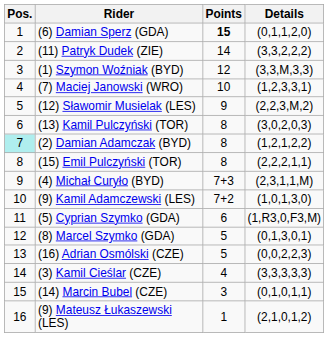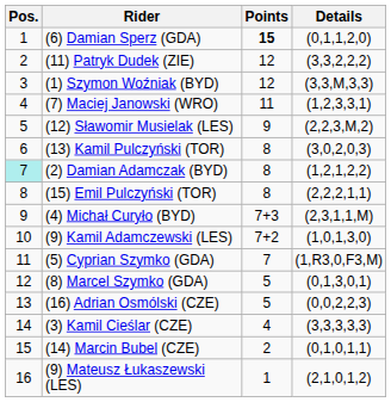 <table class=wikitable style="font-size:92%;">
 <tr>
 <th width=25px>Pos.</th>
 <th width=200px>Rider</th>
 <th width=40px>Points</th>
 <th width=70px>Details</th>
 </tr>
 <tr align=center >
 <td>1</td>
 <td align=left>(6) <a href='#'>Damian Sperz</a> (GDA)</td>
 <td><strong>15</strong></td>
 <td>(0,1,1,2,0)</td>
 </tr>
 <tr align=center >
 <td>2</td>
 <td align=left>(11) <a href='#'>Patryk Dudek</a> (ZIE)</td>
-<td>14</td>
+<td>12</td>
 <td>(3,3,2,2,2)</td>
 </tr>
 <tr align=center >
 <td>3</td>
 <td align=left>(1) <a href='#'>Szymon Woźniak</a> (BYD)</td>
 <td>12</td>
 <td>(3,3,M,3,3)</td>
 </tr>
 <tr align=center >
 <td>4</td>
 <td align=left>(7) <a href='#'>Maciej Janowski</a> (WRO)</td>
-<td>10</td>
+<td>11</td>
 <td>(1,2,3,3,1)</td>
 </tr>
 <tr align=center >
 <td>5</td>
 <td align=left>(12) <a href='#'>Sławomir Musielak</a> (LES)</td>
 <td>9</td>
 <td>(2,2,3,M,2)</td>
 </tr>
 <tr align=center >
 <td>6</td>
 <td align=left>(13) <a href='#'>Kamil Pulczyński</a> (TOR)</td>
 <td>8</td>
 <td>(3,0,2,0,3)</td>
 </tr>
 <tr align=center >
 <td style="background: paleturquoise;">7</td>
 <td align=left>(2) <a href='#'>Damian Adamczak</a> (BYD)</td>
 <td>8</td>
 <td>(1,2,1,2,2)</td>
 </tr>
 <tr align=center >
 <td>8</td>
 <td align=left>(15) <a href='#'>Emil Pulczyński</a> (TOR)</td>
 <td>8</td>
 <td>(2,2,2,1,1)</td>
 </tr>
 <tr align=center >
 <td>9</td>
 <td align=left>(4) <a href='#'>Michał Curyło</a> (BYD)</td>
 <td>7+3</td>
 <td>(2,3,1,1,M)</td>
 </tr>
 <tr align=center>
 <td>10</td>
 <td align=left>(9) <a href='#'>Kamil Adamczewski</a> (LES)</td>
 <td>7+2</td>
 <td>(1,0,1,3,0)</td>
 </tr>
 <tr align=center>
 <td>11</td>
 <td align=left>(5) <a href='#'>Cyprian Szymko</a> (GDA)</td>
-<td>6</td>
+<td>7</td>
 <td>(1,R3,0,F3,M)</td>
 </tr>
 <tr align=center>
 <td>12</td>
 <td align=left>(8) <a href='#'>Marcel Szymko</a> (GDA)</td>
 <td>5</td>
 <td>(0,1,3,0,1)</td>
 </tr>
 <tr align=center>
 <td>13</td>
 <td align=left>(16) <a href='#'>Adrian Osmólski</a> (CZE)</td>
 <td>5</td>
 <td>(0,0,2,2,3)</td>
 </tr>
 <tr align=center>
 <td>14</td>
 <td align=left>(3) <a href='#'>Kamil Cieślar</a> (CZE)</td>
 <td>4</td>
 <td>(3,3,3,3,3)</td>
 </tr>
 <tr align=center>
 <td>15</td>
 <td align=left>(14) <a href='#'>Marcin Bubel</a> (CZE)</td>
-<td>3</td>
+<td>2</td>
 <td>(0,1,0,1,1)</td>
 </tr>
 <tr align=center>
 <td>16</td>
 <td align=left>(9) <a href='#'>Mateusz Łukaszewski</a> (LES)</td>
 <td>1</td>
 <td>(2,1,0,1,2)</td>
 </tr>
 </table>
